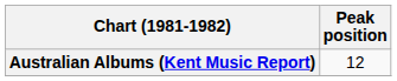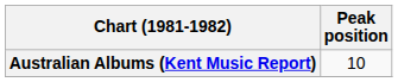 <table class="wikitable plainrowheaders sortable">
 <tr>
 <th>Chart (1981-1982)</th>
 <th>Peak<br>position</th>
 </tr>
 <tr>
 <th scope="row">Australian Albums (<a href='#'>Kent Music Report</a>)</th>
-<td align="center">12</td>
+<td align="center">10</td>
 </tr>
 <tr>
 </tr>
 <tr>
 </tr>
 <tr>
 </tr>
 <tr>
 </tr>
 <tr>
 </tr>
 <tr>
 </tr>
 </table>
